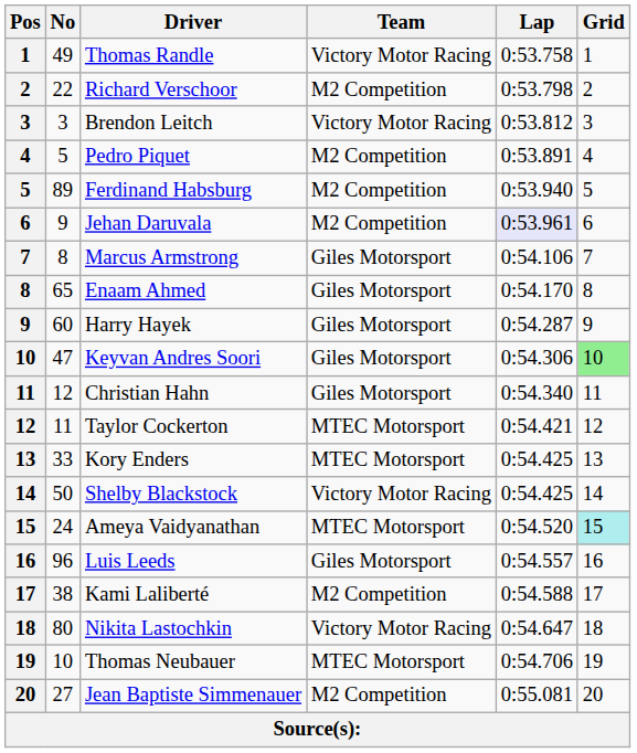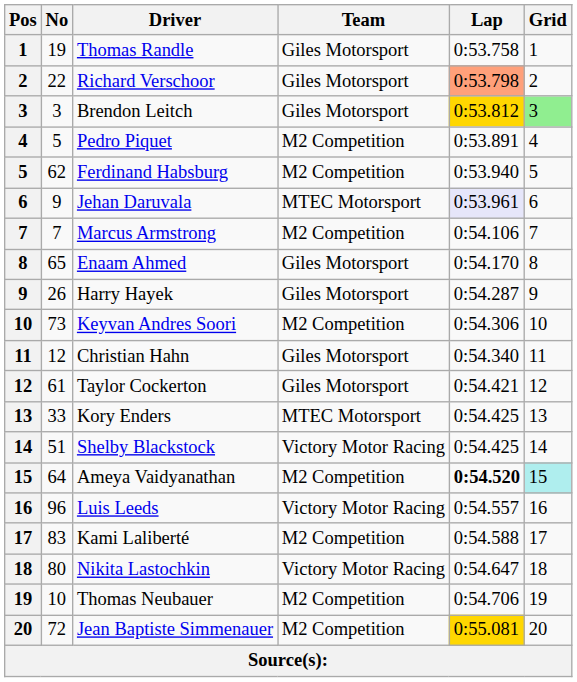 <table class="wikitable" style="font-size: 85%">
 <tr>
 <th>Pos</th>
 <th>No</th>
 <th>Driver</th>
 <th>Team</th>
 <th>Lap</th>
 <th>Grid</th>
 </tr>
 <tr>
 <th>1</th>
-<td style="text-align:center;">49</td>
+<td style="text-align:center;">19</td>
 <td> <a href='#'>Thomas Randle</a></td>
-<td>Victory Motor Racing</td>
+<td>Giles Motorsport</td>
 <td>0:53.758</td>
 <td>1</td>
 </tr>
 <tr>
 <th>2</th>
 <td style="text-align:center;">22</td>
 <td> <a href='#'>Richard Verschoor</a></td>
-<td>M2 Competition</td>
-<td>0:53.798</td>
+<td>Giles Motorsport</td>
+<td style="background: lightsalmon;">0:53.798</td>
 <td>2</td>
 </tr>
 <tr>
 <th>3</th>
 <td style="text-align:center;">3</td>
 <td> Brendon Leitch</td>
-<td>Victory Motor Racing</td>
-<td>0:53.812</td>
-<td>3</td>
+<td>Giles Motorsport</td>
+<td style="background: gold;">0:53.812</td>
+<td style="background: lightgreen;">3</td>
 </tr>
 <tr>
 <th>4</th>
 <td style="text-align:center;">5</td>
 <td> <a href='#'>Pedro Piquet</a></td>
 <td>M2 Competition</td>
 <td>0:53.891</td>
 <td>4</td>
 </tr>
 <tr>
 <th>5</th>
-<td style="text-align:center;">89</td>
+<td style="text-align:center;">62</td>
 <td> <a href='#'>Ferdinand Habsburg</a></td>
 <td>M2 Competition</td>
 <td>0:53.940</td>
 <td>5</td>
 </tr>
 <tr>
 <th>6</th>
 <td style="text-align:center;">9</td>
 <td> <a href='#'>Jehan Daruvala</a></td>
-<td>M2 Competition</td>
+<td>MTEC Motorsport</td>
 <td style="background: lavender;">0:53.961</td>
 <td>6</td>
 </tr>
 <tr>
 <th>7</th>
-<td style="text-align:center;">8</td>
+<td style="text-align:center;">7</td>
 <td> <a href='#'>Marcus Armstrong</a></td>
-<td>Giles Motorsport</td>
+<td>M2 Competition</td>
 <td>0:54.106</td>
 <td>7</td>
 </tr>
 <tr>
 <th>8</th>
 <td style="text-align:center;">65</td>
 <td> <a href='#'>Enaam Ahmed</a></td>
 <td>Giles Motorsport</td>
 <td>0:54.170</td>
 <td>8</td>
 </tr>
 <tr>
 <th>9</th>
-<td style="text-align:center;">60</td>
+<td style="text-align:center;">26</td>
 <td> Harry Hayek</td>
 <td>Giles Motorsport</td>
 <td>0:54.287</td>
 <td>9</td>
 </tr>
 <tr>
 <th>10</th>
-<td style="text-align:center;">47</td>
+<td style="text-align:center;">73</td>
 <td> <a href='#'>Keyvan Andres Soori</a></td>
-<td>Giles Motorsport</td>
+<td>M2 Competition</td>
 <td>0:54.306</td>
-<td style="background: lightgreen;">10</td>
+<td>10</td>
 </tr>
 <tr>
 <th>11</th>
 <td style="text-align:center;">12</td>
 <td> Christian Hahn</td>
 <td>Giles Motorsport</td>
 <td>0:54.340</td>
 <td>11</td>
 </tr>
 <tr>
 <th>12</th>
-<td style="text-align:center;">11</td>
+<td style="text-align:center;">61</td>
 <td> Taylor Cockerton</td>
-<td>MTEC Motorsport</td>
+<td>Giles Motorsport</td>
 <td>0:54.421</td>
 <td>12</td>
 </tr>
 <tr>
 <th>13</th>
 <td style="text-align:center;">33</td>
 <td> Kory Enders</td>
 <td>MTEC Motorsport</td>
 <td>0:54.425</td>
 <td>13</td>
 </tr>
 <tr>
 <th>14</th>
-<td style="text-align:center;">50</td>
+<td style="text-align:center;">51</td>
 <td> <a href='#'>Shelby Blackstock</a></td>
 <td>Victory Motor Racing</td>
 <td>0:54.425</td>
 <td>14</td>
 </tr>
 <tr>
 <th>15</th>
-<td style="text-align:center;">24</td>
+<td style="text-align:center;">64</td>
 <td> Ameya Vaidyanathan</td>
-<td>MTEC Motorsport</td>
-<td>0:54.520</td>
+<td>M2 Competition</td>
+<td><strong>0:54.520</strong></td>
 <td style="background: paleturquoise;">15</td>
 </tr>
 <tr>
 <th>16</th>
 <td style="text-align:center;">96</td>
 <td> <a href='#'>Luis Leeds</a></td>
-<td>Giles Motorsport</td>
+<td>Victory Motor Racing</td>
 <td>0:54.557</td>
 <td>16</td>
 </tr>
 <tr>
 <th>17</th>
-<td style="text-align:center;">38</td>
+<td style="text-align:center;">83</td>
 <td> Kami Laliberté</td>
 <td>M2 Competition</td>
 <td>0:54.588</td>
 <td>17</td>
 </tr>
 <tr>
 <th>18</th>
 <td style="text-align:center;">80</td>
 <td> <a href='#'>Nikita Lastochkin</a></td>
 <td>Victory Motor Racing</td>
 <td>0:54.647</td>
 <td>18</td>
 </tr>
 <tr>
 <th>19</th>
 <td style="text-align:center;">10</td>
 <td> Thomas Neubauer</td>
-<td>MTEC Motorsport</td>
+<td>M2 Competition</td>
 <td>0:54.706</td>
 <td>19</td>
 </tr>
 <tr>
 <th>20</th>
-<td style="text-align:center;">27</td>
+<td style="text-align:center;">72</td>
 <td> <a href='#'>Jean Baptiste Simmenauer</a></td>
 <td>M2 Competition</td>
-<td>0:55.081</td>
+<td style="background: gold;">0:55.081</td>
 <td>20</td>
 </tr>
 <tr>
 <th colspan="6">Source(s): </th>
 </tr>
 </table>
